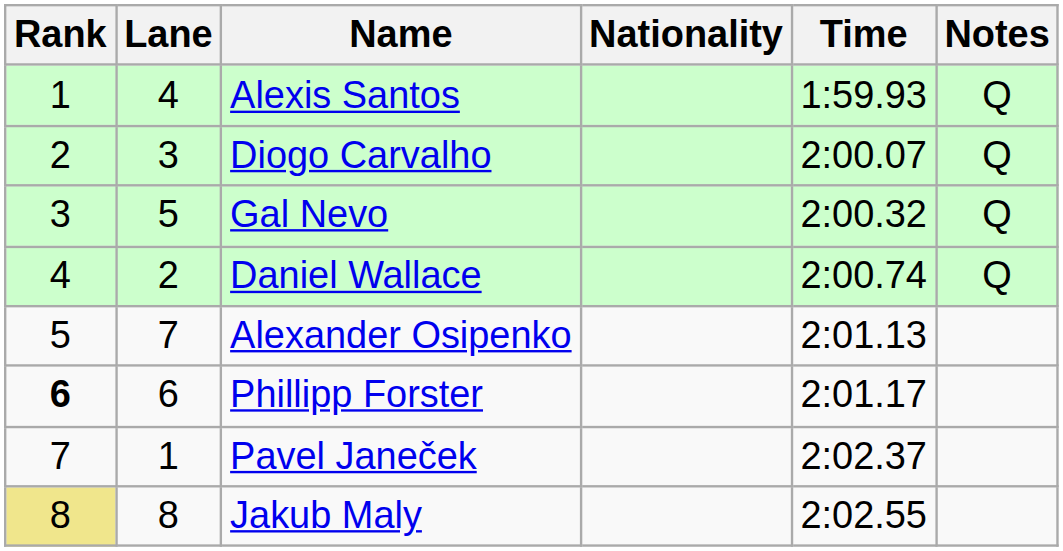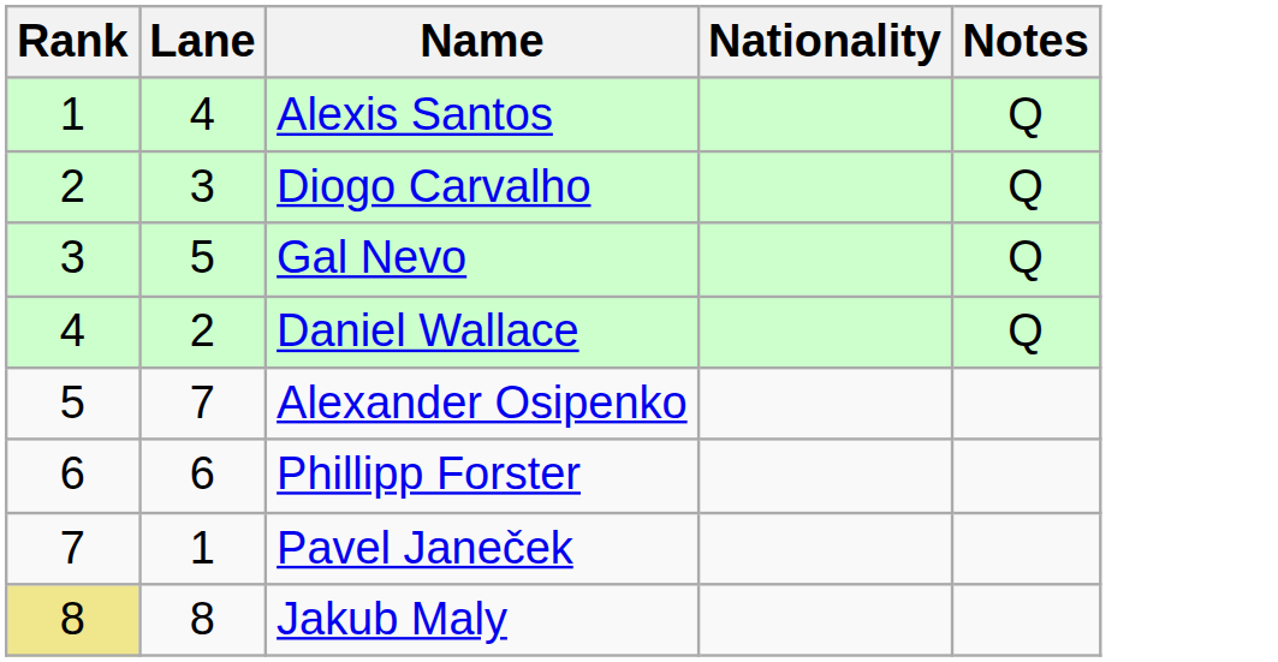 <table class="wikitable sortable" style="text-align:center">
 <tr>
 <th>Rank</th>
 <th>Lane</th>
 <th>Name</th>
 <th>Nationality</th>
-<th>Time</th>
 <th>Notes</th>
 </tr>
 <tr bgcolor=ccffcc>
 <td>1</td>
 <td>4</td>
 <td align=left><a href='#'>Alexis Santos</a></td>
 <td align=left></td>
-<td>1:59.93</td>
 <td>Q</td>
 </tr>
 <tr bgcolor=ccffcc>
 <td>2</td>
 <td>3</td>
 <td align=left><a href='#'>Diogo Carvalho</a></td>
 <td align=left></td>
-<td>2:00.07</td>
 <td>Q</td>
 </tr>
 <tr bgcolor=ccffcc>
 <td>3</td>
 <td>5</td>
 <td align=left><a href='#'>Gal Nevo</a></td>
 <td align=left></td>
-<td>2:00.32</td>
 <td>Q</td>
 </tr>
 <tr bgcolor=ccffcc>
 <td>4</td>
 <td>2</td>
 <td align=left><a href='#'>Daniel Wallace</a></td>
 <td align=left></td>
-<td>2:00.74</td>
 <td>Q</td>
 </tr>
 <tr>
 <td>5</td>
 <td>7</td>
 <td align=left><a href='#'>Alexander Osipenko</a></td>
 <td align=left></td>
-<td>2:01.13</td>
 <td></td>
 </tr>
 <tr>
-<td><strong>6</strong></td>
+<td>6</td>
 <td>6</td>
 <td align=left><a href='#'>Phillipp Forster</a></td>
 <td align=left></td>
-<td>2:01.17</td>
 <td></td>
 </tr>
 <tr>
 <td>7</td>
 <td>1</td>
 <td align=left><a href='#'>Pavel Janeček</a></td>
 <td align=left></td>
-<td>2:02.37</td>
 <td></td>
 </tr>
 <tr>
 <td style="background: khaki;">8</td>
 <td>8</td>
 <td align=left><a href='#'>Jakub Maly</a></td>
 <td align=left></td>
-<td>2:02.55</td>
 <td></td>
 </tr>
 </table>
